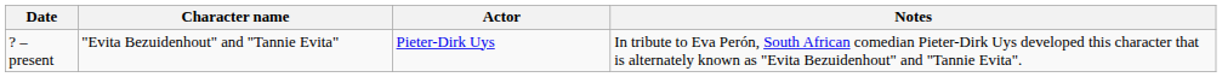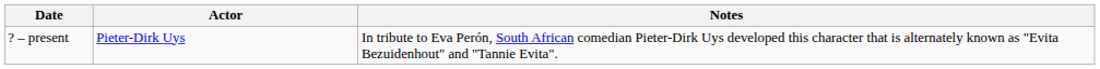 <table class="wikitable sortable">
 <tr>
 <th width="6%">Date</th>
-<th width="26%">Character name</th>
 <th width="18%">Actor</th>
 <th width="50%">Notes</th>
 </tr>
 <tr valign="top">
 <td>? – present</td>
-<td>"Evita Bezuidenhout" and "Tannie Evita"</td>
 <td><a href='#'>Pieter-Dirk Uys</a></td>
 <td>In tribute to Eva Perón, <a href='#'>South African</a> comedian Pieter-Dirk Uys developed this character that is alternately known as "Evita Bezuidenhout" and "Tannie Evita".</td>
 </tr>
 </table>
